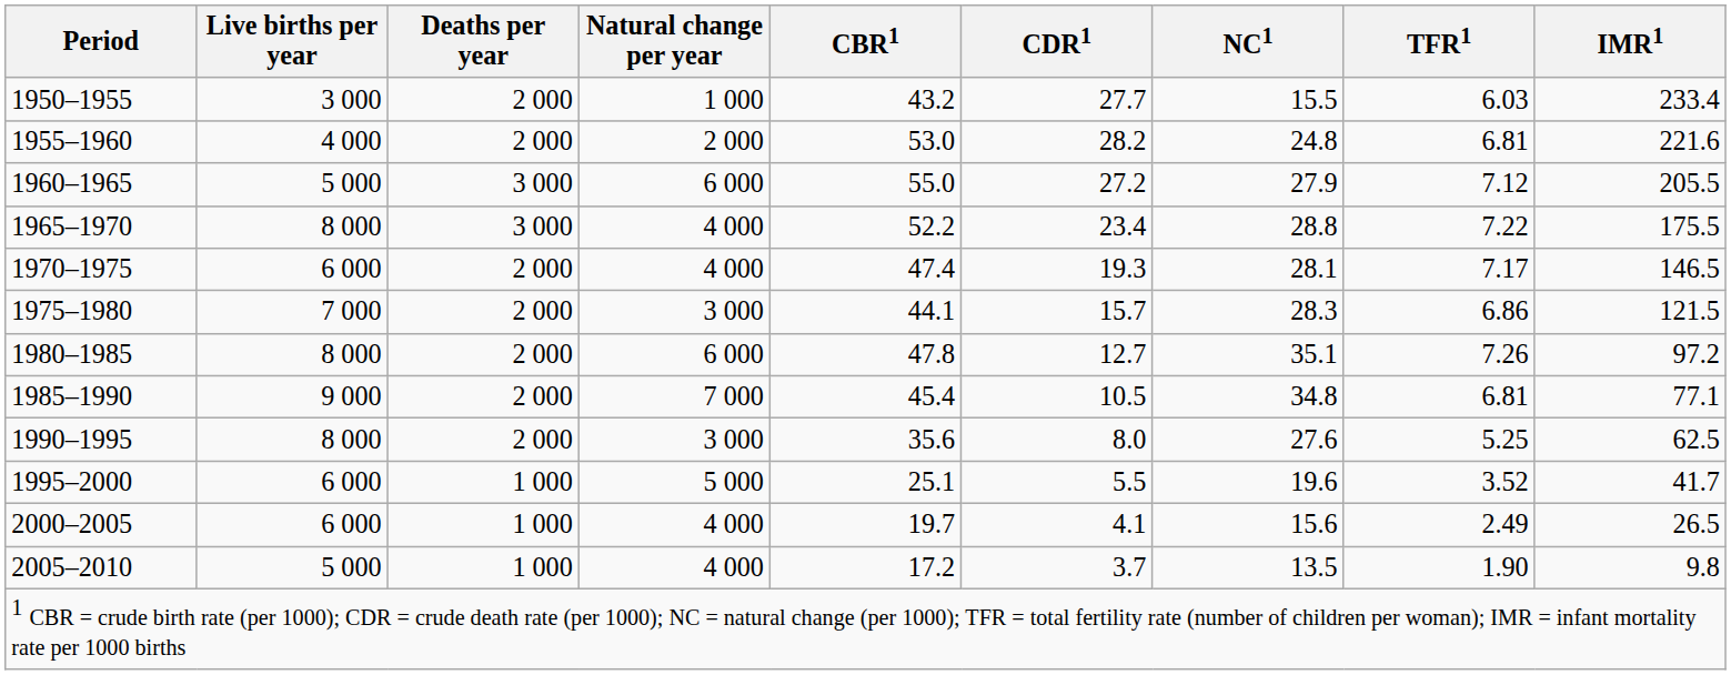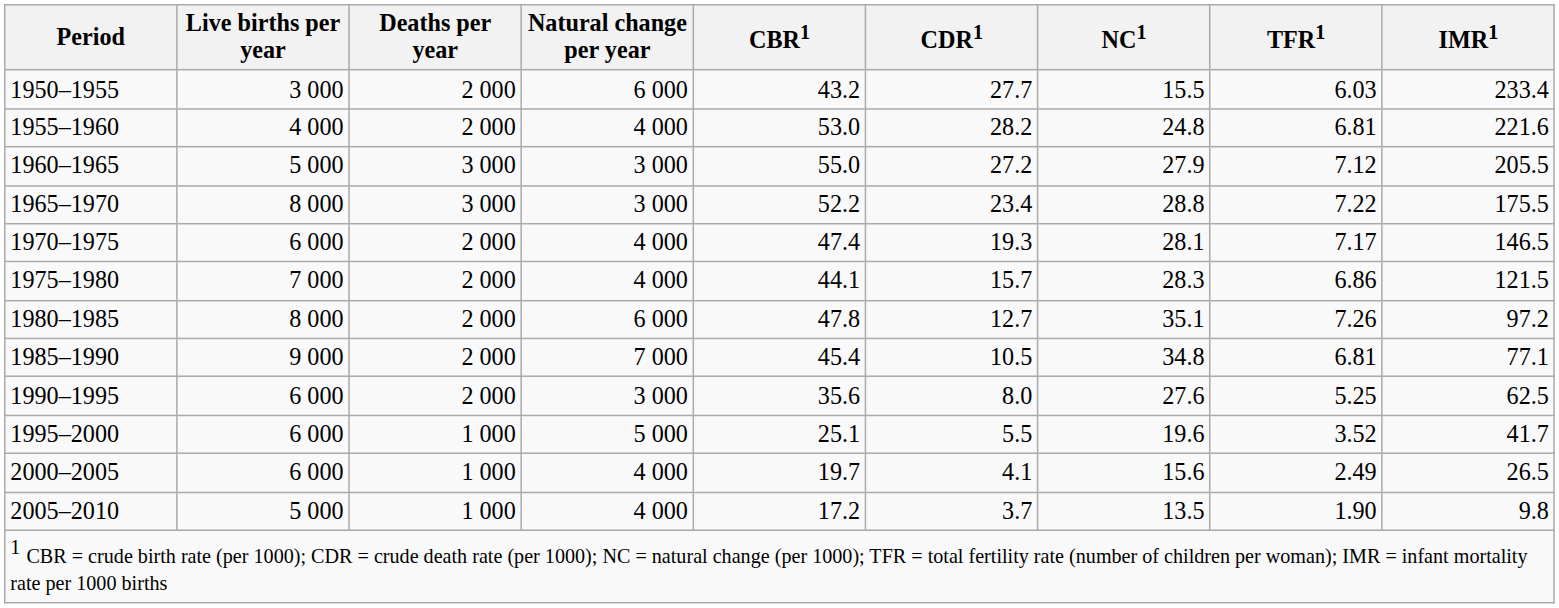 <table class="wikitable">
 <tr>
 <th style="width:80pt;">Period</th>
 <th style="width:80pt;">Live births per year</th>
 <th style="width:80pt;">Deaths per year</th>
 <th style="width:80pt;">Natural change per year</th>
 <th style="width:80pt;">CBR<sup>1</sup></th>
 <th style="width:80pt;">CDR<sup>1</sup></th>
 <th style="width:80pt;">NC<sup>1</sup></th>
 <th style="width:80pt;">TFR<sup>1</sup></th>
 <th style="width:80pt;">IMR<sup>1</sup></th>
 </tr>
 <tr>
 <td>1950–1955</td>
 <td style="text-align:right;">3 000</td>
 <td style="text-align:right;">2 000</td>
-<td style="text-align:right;">1 000</td>
+<td style="text-align:right;">6 000</td>
 <td style="text-align:right;">43.2</td>
 <td style="text-align:right;">27.7</td>
 <td style="text-align:right;">15.5</td>
 <td style="text-align:right;">6.03</td>
 <td style="text-align:right;">233.4</td>
 </tr>
 <tr>
 <td>1955–1960</td>
 <td style="text-align:right;">4 000</td>
 <td style="text-align:right;">2 000</td>
-<td style="text-align:right;">2 000</td>
+<td style="text-align:right;">4 000</td>
 <td style="text-align:right;">53.0</td>
 <td style="text-align:right;">28.2</td>
 <td style="text-align:right;">24.8</td>
 <td style="text-align:right;">6.81</td>
 <td style="text-align:right;">221.6</td>
 </tr>
 <tr>
 <td>1960–1965</td>
 <td style="text-align:right;">5 000</td>
 <td style="text-align:right;">3 000</td>
-<td style="text-align:right;">6 000</td>
+<td style="text-align:right;">3 000</td>
 <td style="text-align:right;">55.0</td>
 <td style="text-align:right;">27.2</td>
 <td style="text-align:right;">27.9</td>
 <td style="text-align:right;">7.12</td>
 <td style="text-align:right;">205.5</td>
 </tr>
 <tr>
 <td>1965–1970</td>
 <td style="text-align:right;">8 000</td>
 <td style="text-align:right;">3 000</td>
-<td style="text-align:right;">4 000</td>
+<td style="text-align:right;">3 000</td>
 <td style="text-align:right;">52.2</td>
 <td style="text-align:right;">23.4</td>
 <td style="text-align:right;">28.8</td>
 <td style="text-align:right;">7.22</td>
 <td style="text-align:right;">175.5</td>
 </tr>
 <tr>
 <td>1970–1975</td>
 <td style="text-align:right;">6 000</td>
 <td style="text-align:right;">2 000</td>
 <td style="text-align:right;">4 000</td>
 <td style="text-align:right;">47.4</td>
 <td style="text-align:right;">19.3</td>
 <td style="text-align:right;">28.1</td>
 <td style="text-align:right;">7.17</td>
 <td style="text-align:right;">146.5</td>
 </tr>
 <tr>
 <td>1975–1980</td>
 <td style="text-align:right;">7 000</td>
 <td style="text-align:right;">2 000</td>
-<td style="text-align:right;">3 000</td>
+<td style="text-align:right;">4 000</td>
 <td style="text-align:right;">44.1</td>
 <td style="text-align:right;">15.7</td>
 <td style="text-align:right;">28.3</td>
 <td style="text-align:right;">6.86</td>
 <td style="text-align:right;">121.5</td>
 </tr>
 <tr>
 <td>1980–1985</td>
 <td style="text-align:right;">8 000</td>
 <td style="text-align:right;">2 000</td>
 <td style="text-align:right;">6 000</td>
 <td style="text-align:right;">47.8</td>
 <td style="text-align:right;">12.7</td>
 <td style="text-align:right;">35.1</td>
 <td style="text-align:right;">7.26</td>
 <td style="text-align:right;">97.2</td>
 </tr>
 <tr>
 <td>1985–1990</td>
 <td style="text-align:right;">9 000</td>
 <td style="text-align:right;">2 000</td>
 <td style="text-align:right;">7 000</td>
 <td style="text-align:right;">45.4</td>
 <td style="text-align:right;">10.5</td>
 <td style="text-align:right;">34.8</td>
 <td style="text-align:right;">6.81</td>
 <td style="text-align:right;">77.1</td>
 </tr>
 <tr>
 <td>1990–1995</td>
-<td style="text-align:right;">8 000</td>
+<td style="text-align:right;">6 000</td>
 <td style="text-align:right;">2 000</td>
 <td style="text-align:right;">3 000</td>
 <td style="text-align:right;">35.6</td>
 <td style="text-align:right;">8.0</td>
 <td style="text-align:right;">27.6</td>
 <td style="text-align:right;">5.25</td>
 <td style="text-align:right;">62.5</td>
 </tr>
 <tr>
 <td>1995–2000</td>
 <td style="text-align:right;">6 000</td>
 <td style="text-align:right;">1 000</td>
 <td style="text-align:right;">5 000</td>
 <td style="text-align:right;">25.1</td>
 <td style="text-align:right;">5.5</td>
 <td style="text-align:right;">19.6</td>
 <td style="text-align:right;">3.52</td>
 <td style="text-align:right;">41.7</td>
 </tr>
 <tr>
 <td>2000–2005</td>
 <td style="text-align:right;">6 000</td>
 <td style="text-align:right;">1 000</td>
 <td style="text-align:right;">4 000</td>
 <td style="text-align:right;">19.7</td>
 <td style="text-align:right;">4.1</td>
 <td style="text-align:right;">15.6</td>
 <td style="text-align:right;">2.49</td>
 <td style="text-align:right;">26.5</td>
 </tr>
 <tr>
 <td>2005–2010</td>
 <td style="text-align:right;">5 000</td>
 <td style="text-align:right;">1 000</td>
 <td style="text-align:right;">4 000</td>
 <td style="text-align:right;">17.2</td>
 <td style="text-align:right;">3.7</td>
 <td style="text-align:right;">13.5</td>
 <td style="text-align:right;">1.90</td>
 <td style="text-align:right;">9.8</td>
 </tr>
 <tr>
 <td colspan="9"><sup>1</sup> <small>CBR = crude birth rate (per 1000); CDR = crude death rate (per 1000); NC = natural change (per 1000); TFR = total fertility rate (number of children per woman); IMR = infant mortality rate per 1000 births</small></td>
 </tr>
 </table>
